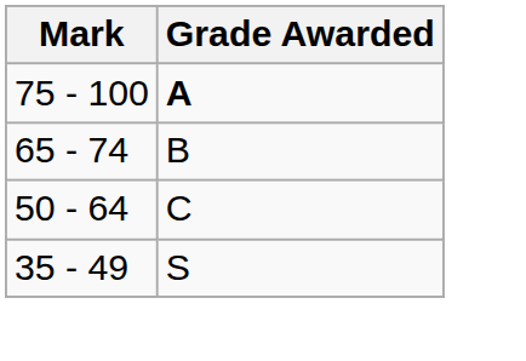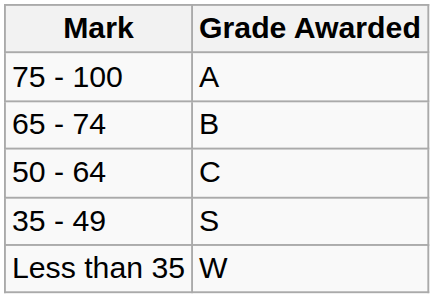 <table class="wikitable">
 <tr>
 <th>Mark</th>
 <th>Grade Awarded</th>
 </tr>
 <tr>
 <td>75 - 100</td>
-<td><strong>A</strong></td>
+<td>A</td>
 </tr>
 <tr>
 <td>65 - 74</td>
 <td>B</td>
 </tr>
 <tr>
 <td>50 - 64</td>
 <td>C</td>
 </tr>
 <tr>
 <td>35 - 49</td>
 <td>S</td>
 </tr>
+<tr>
+<td>Less than 35</td>
+<td>W</td>
+</tr>
 </table>
